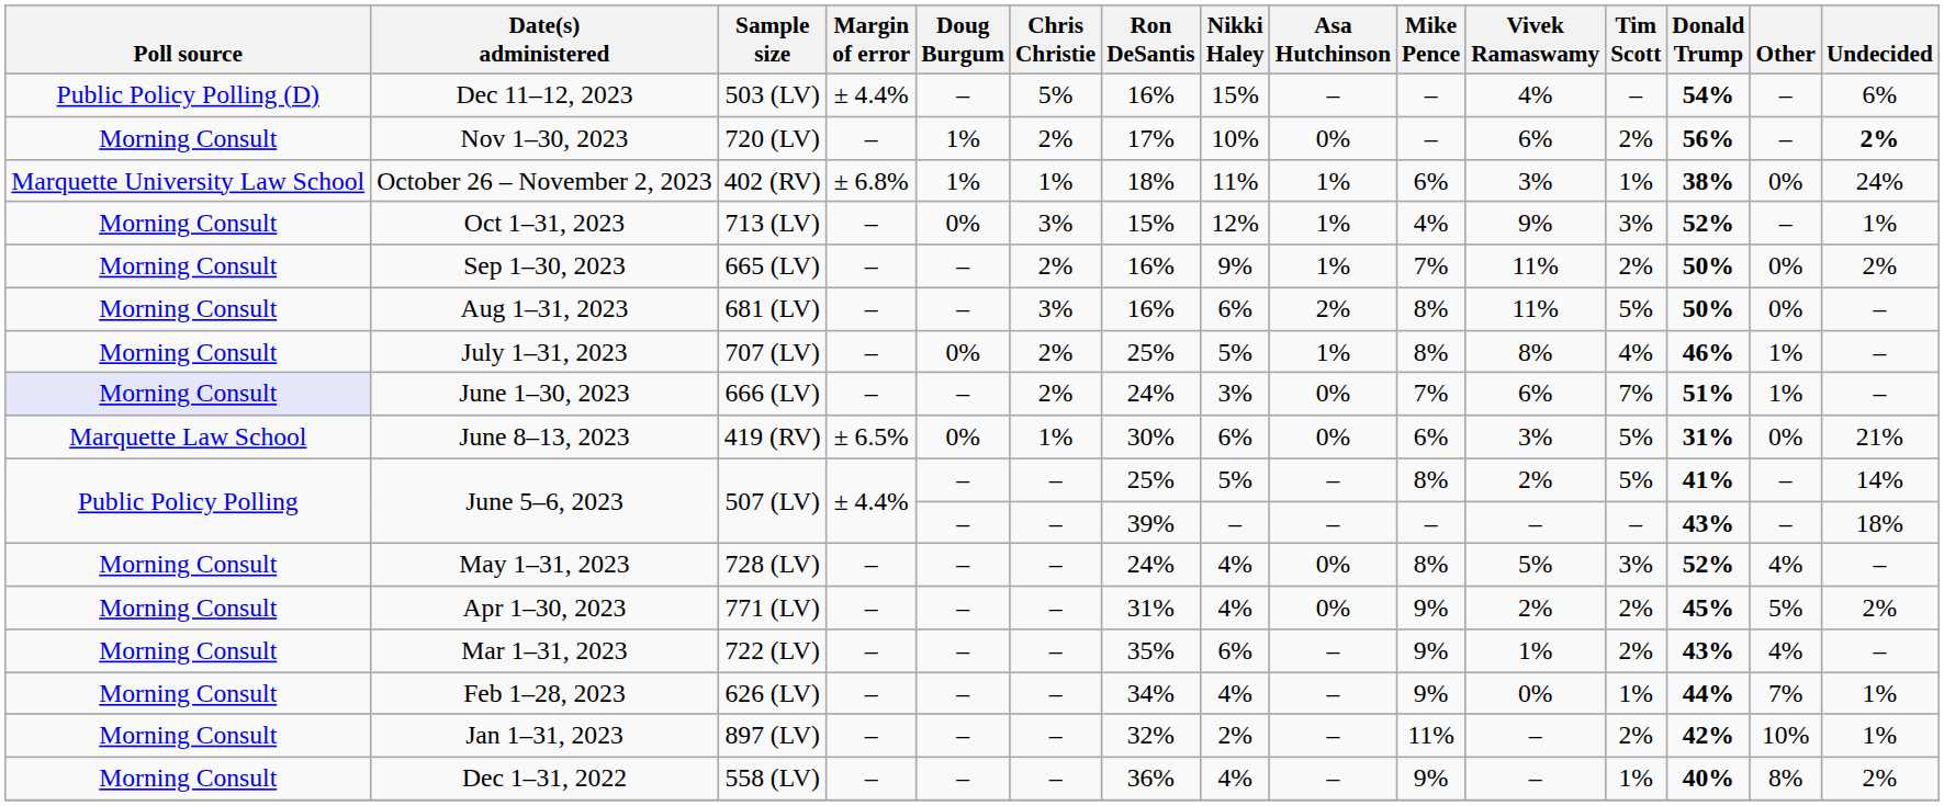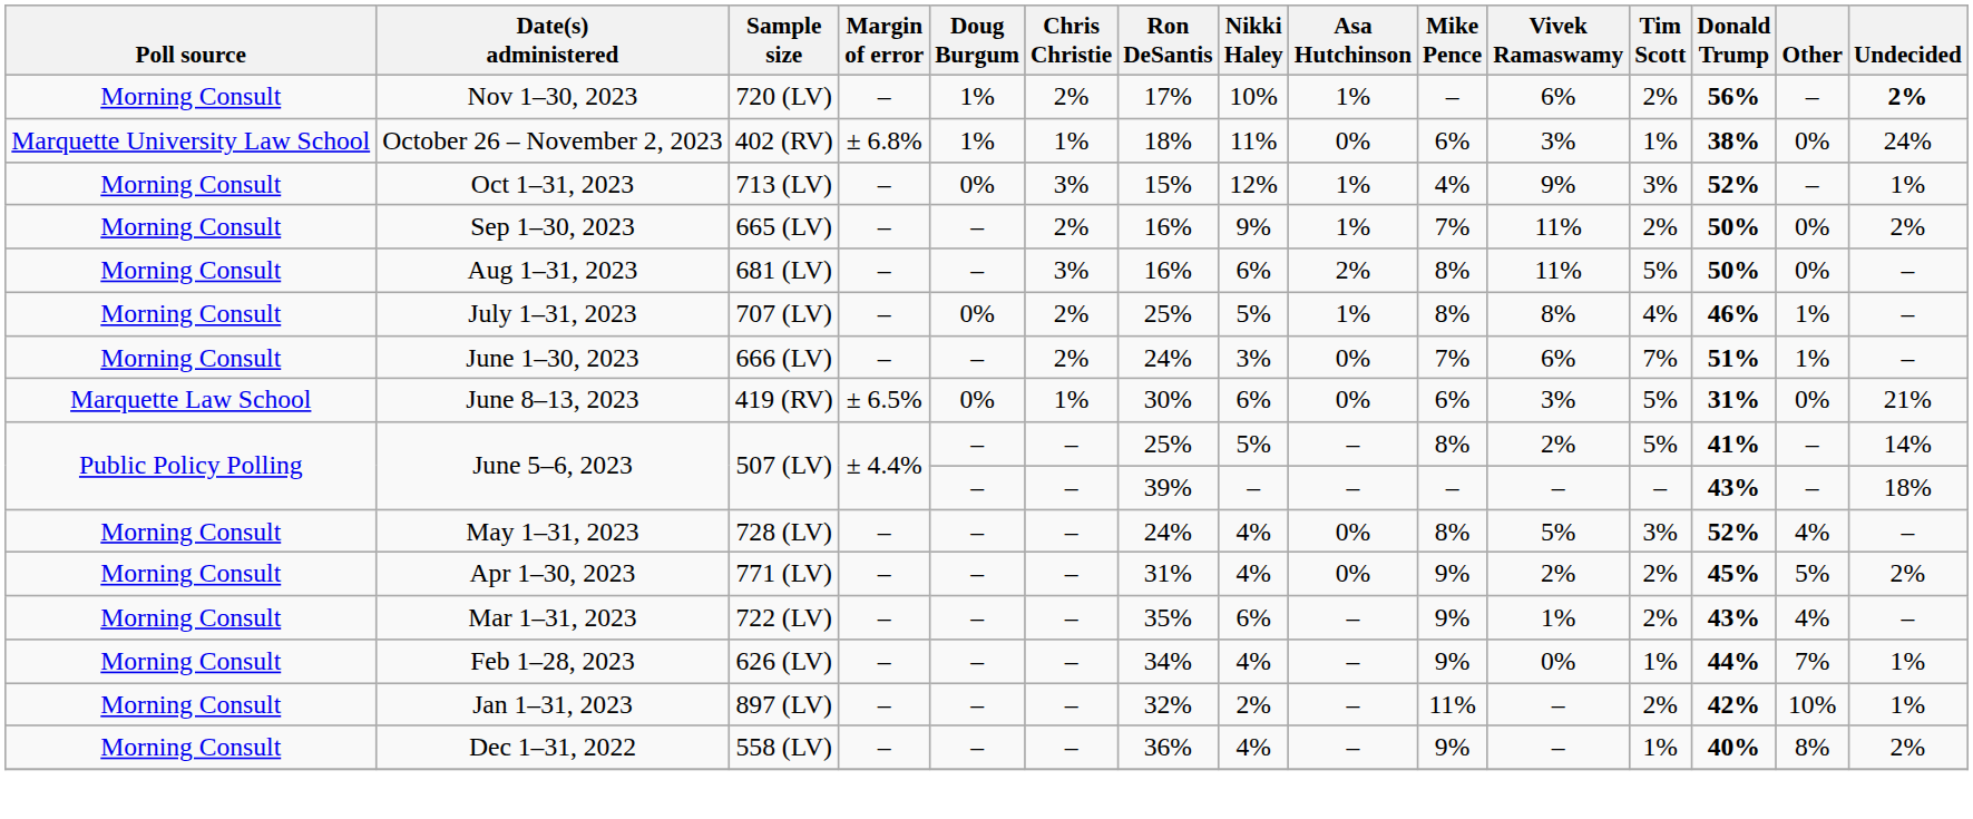 <table class="wikitable mw-datatable" style="font-size:90%;text-align:center;">
 <tr valign=bottom style="font-size:90%;">
 <th>Poll source</th>
 <th>Date(s)<br>administered</th>
 <th>Sample<br>size</th>
 <th>Margin<br>of error</th>
 <th>Doug<br>Burgum</th>
 <th>Chris<br>Christie</th>
 <th>Ron<br>DeSantis</th>
 <th>Nikki<br>Haley</th>
 <th>Asa<br>Hutchinson</th>
 <th>Mike<br>Pence</th>
 <th>Vivek<br>Ramaswamy</th>
 <th>Tim<br>Scott</th>
 <th>Donald<br>Trump</th>
 <th>Other</th>
 <th>Undecided</th>
 </tr>
 <tr>
-<td><a href='#'>Public Policy Polling (D)</a></td>
-<td>Dec 11–12, 2023</td>
-<td>503 (LV)</td>
-<td>± 4.4%</td>
-<td>–</td>
-<td>5%</td>
-<td>16%</td>
-<td>15%</td>
-<td>–</td>
-<td>–</td>
-<td>4%</td>
-<td>–</td>
-<td><strong>54%</strong></td>
-<td>–</td>
-<td>6%</td>
-</tr>
-<tr>
 <td><a href='#'>Morning Consult</a></td>
 <td>Nov 1–30, 2023</td>
 <td>720 (LV)</td>
 <td>–</td>
 <td>1%</td>
 <td>2%</td>
 <td>17%</td>
 <td>10%</td>
-<td>0%</td>
+<td>1%</td>
 <td>–</td>
 <td>6%</td>
 <td>2%</td>
 <td><strong>56%</strong></td>
 <td>–</td>
 <td><strong>2%</strong></td>
 </tr>
 <tr>
 <td><a href='#'>Marquette University Law School</a></td>
 <td data-sort-value="2023-06-13">October 26 – November 2, 2023</td>
 <td>402 (RV)</td>
 <td>± 6.8%</td>
 <td>1%</td>
 <td>1%</td>
 <td>18%</td>
 <td>11%</td>
-<td>1%</td>
+<td>0%</td>
 <td>6%</td>
 <td>3%</td>
 <td>1%</td>
 <td><strong>38%</strong></td>
 <td>0%</td>
 <td>24%</td>
 </tr>
 <tr>
 <td><a href='#'>Morning Consult</a></td>
 <td>Oct 1–31, 2023</td>
 <td>713 (LV)</td>
 <td>–</td>
 <td>0%</td>
 <td>3%</td>
 <td>15%</td>
 <td>12%</td>
 <td>1%</td>
 <td>4%</td>
 <td>9%</td>
 <td>3%</td>
 <td><strong>52%</strong></td>
 <td>–</td>
 <td>1%</td>
 </tr>
 <tr>
 <td><a href='#'>Morning Consult</a></td>
 <td>Sep 1–30, 2023</td>
 <td>665 (LV)</td>
 <td>–</td>
 <td>–</td>
 <td>2%</td>
 <td>16%</td>
 <td>9%</td>
 <td>1%</td>
 <td>7%</td>
 <td>11%</td>
 <td>2%</td>
 <td><strong>50%</strong></td>
 <td>0%</td>
 <td>2%</td>
 </tr>
 <tr>
 <td><a href='#'>Morning Consult</a></td>
 <td>Aug 1–31, 2023</td>
 <td>681 (LV)</td>
 <td>–</td>
 <td>–</td>
 <td>3%</td>
 <td>16%</td>
 <td>6%</td>
 <td>2%</td>
 <td>8%</td>
 <td>11%</td>
 <td>5%</td>
 <td><strong>50%</strong></td>
 <td>0%</td>
 <td>–</td>
 </tr>
 <tr>
 <td><a href='#'>Morning Consult</a></td>
 <td>July 1–31, 2023</td>
 <td>707 (LV)</td>
 <td>–</td>
 <td>0%</td>
 <td>2%</td>
 <td>25%</td>
 <td>5%</td>
 <td>1%</td>
 <td>8%</td>
 <td>8%</td>
 <td>4%</td>
 <td><strong>46%</strong></td>
 <td>1%</td>
 <td>–</td>
 </tr>
 <tr>
-<td style="background: lavender;"><a href='#'>Morning Consult</a></td>
+<td><a href='#'>Morning Consult</a></td>
 <td>June 1–30, 2023</td>
 <td>666 (LV)</td>
 <td>–</td>
 <td>–</td>
 <td>2%</td>
 <td>24%</td>
 <td>3%</td>
 <td>0%</td>
 <td>7%</td>
 <td>6%</td>
 <td>7%</td>
 <td><strong>51%</strong></td>
 <td>1%</td>
 <td>–</td>
 </tr>
 <tr>
 <td><a href='#'>Marquette Law School</a></td>
 <td data-sort-value="2023-06-13">June 8–13, 2023</td>
 <td>419 (RV)</td>
 <td>± 6.5%</td>
 <td>0%</td>
 <td>1%</td>
 <td>30%</td>
 <td>6%</td>
 <td>0%</td>
 <td>6%</td>
 <td>3%</td>
 <td>5%</td>
 <td><strong>31%</strong></td>
 <td>0%</td>
 <td>21%</td>
 </tr>
 <tr>
 <td rowspan="2"><a href='#'>Public Policy Polling</a></td>
 <td rowspan="2">June 5–6, 2023</td>
 <td rowspan="2">507 (LV)</td>
 <td rowspan="2">± 4.4%</td>
 <td>–</td>
 <td>–</td>
 <td>25%</td>
 <td>5%</td>
 <td>–</td>
 <td>8%</td>
 <td>2%</td>
 <td>5%</td>
 <td><strong>41%</strong></td>
 <td>–</td>
 <td>14%</td>
 </tr>
 <tr>
 <td>–</td>
 <td>–</td>
 <td>39%</td>
 <td>–</td>
 <td>–</td>
 <td>–</td>
 <td>–</td>
 <td>–</td>
 <td><strong>43%</strong></td>
 <td>–</td>
 <td>18%</td>
 </tr>
 <tr>
 <td><a href='#'>Morning Consult</a></td>
 <td>May 1–31, 2023</td>
 <td>728 (LV)</td>
 <td>–</td>
 <td>–</td>
 <td>–</td>
 <td>24%</td>
 <td>4%</td>
 <td>0%</td>
 <td>8%</td>
 <td>5%</td>
 <td>3%</td>
 <td><strong>52%</strong></td>
 <td>4%</td>
 <td>–</td>
 </tr>
 <tr>
 <td><a href='#'>Morning Consult</a></td>
 <td>Apr 1–30, 2023</td>
 <td>771 (LV)</td>
 <td>–</td>
 <td>–</td>
 <td>–</td>
 <td>31%</td>
 <td>4%</td>
 <td>0%</td>
 <td>9%</td>
 <td>2%</td>
 <td>2%</td>
 <td><strong>45%</strong></td>
 <td>5%</td>
 <td>2%</td>
 </tr>
 <tr>
 <td><a href='#'>Morning Consult</a></td>
 <td>Mar 1–31, 2023</td>
 <td>722 (LV)</td>
 <td>–</td>
 <td>–</td>
 <td>–</td>
 <td>35%</td>
 <td>6%</td>
 <td>–</td>
 <td>9%</td>
 <td>1%</td>
 <td>2%</td>
 <td><strong>43%</strong></td>
 <td>4%</td>
 <td>–</td>
 </tr>
 <tr>
 <td><a href='#'>Morning Consult</a></td>
 <td>Feb 1–28, 2023</td>
 <td>626 (LV)</td>
 <td>–</td>
 <td>–</td>
 <td>–</td>
 <td>34%</td>
 <td>4%</td>
 <td>–</td>
 <td>9%</td>
 <td>0%</td>
 <td>1%</td>
 <td><strong>44%</strong></td>
 <td>7%</td>
 <td>1%</td>
 </tr>
 <tr>
 <td><a href='#'>Morning Consult</a></td>
 <td>Jan 1–31, 2023</td>
 <td>897 (LV)</td>
 <td>–</td>
 <td>–</td>
 <td>–</td>
 <td>32%</td>
 <td>2%</td>
 <td>–</td>
 <td>11%</td>
 <td>–</td>
 <td>2%</td>
 <td><strong>42%</strong></td>
 <td>10%</td>
 <td>1%</td>
 </tr>
 <tr>
 <td><a href='#'>Morning Consult</a></td>
 <td>Dec 1–31, 2022</td>
 <td>558 (LV)</td>
 <td>–</td>
 <td>–</td>
 <td>–</td>
 <td>36%</td>
 <td>4%</td>
 <td>–</td>
 <td>9%</td>
 <td>–</td>
 <td>1%</td>
 <td><strong>40%</strong></td>
 <td>8%</td>
 <td>2%</td>
 </tr>
 <tr>
 </tr>
 </table>
